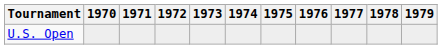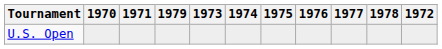 <table class="wikitable" style="font-size:95%;text-align:center;">
 <tr>
 <th>Tournament</th>
 <th>1970</th>
 <th>1971</th>
-<th>1972</th>
+<th>1979</th>
 <th>1973</th>
 <th>1974</th>
 <th>1975</th>
 <th>1976</th>
 <th>1977</th>
 <th>1978</th>
-<th>1979</th>
+<th>1972</th>
 </tr>
 <tr>
 <td align=left><a href='#'>U.S. Open</a></td>
 <td style="background:#eeeeee;"></td>
 <td style="background:#eeeeee;"></td>
 <td style="background:#eeeeee;"></td>
 <td style="background:#eeeeee;"></td>
 <td style="background:#eeeeee;"></td>
 <td style="background:#eeeeee;"></td>
 <td style="background:#eeeeee;"></td>
 <td style="background:#eeeeee;"></td>
 <td style="background:#eeeeee;"></td>
 <td style="background:#eeeeee;"></td>
 </tr>
 </table>
